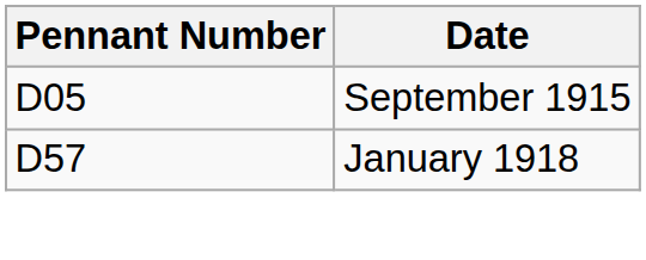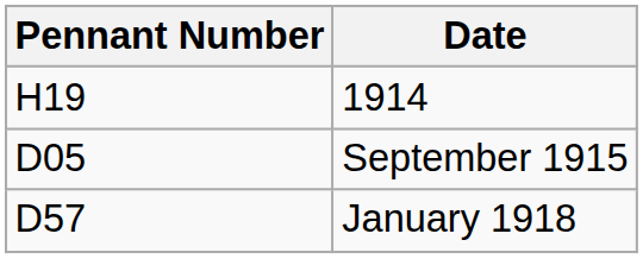 <table class="wikitable" style="text-align:left">
 <tr>
 <th>Pennant Number</th>
 <th>Date</th>
+</tr>
+<tr>
+<td>H19</td>
+<td>1914</td>
 </tr>
 <tr>
 <td>D05</td>
 <td>September 1915</td>
 </tr>
 <tr>
 <td>D57</td>
 <td>January 1918</td>
 </tr>
 </table>
